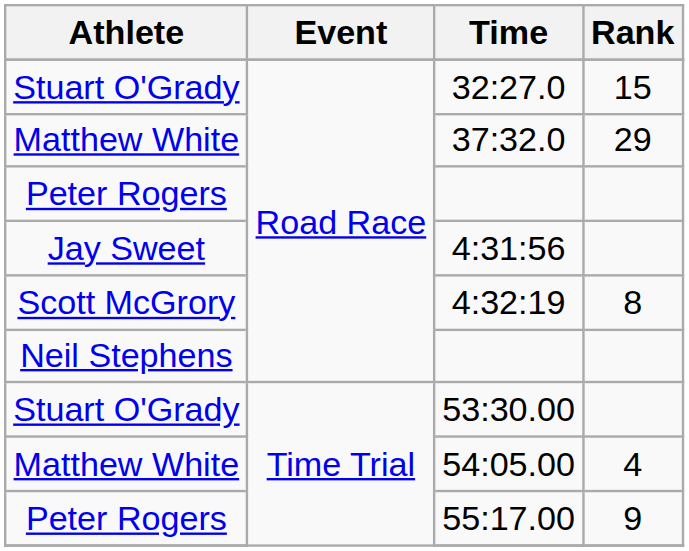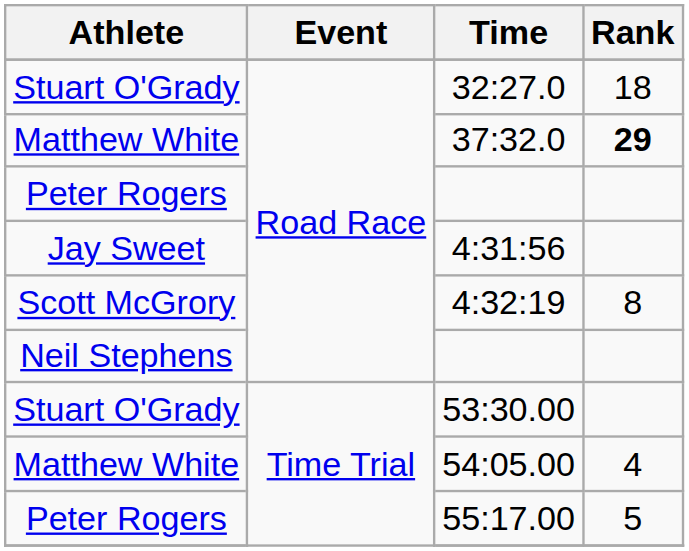 <table class="wikitable" style="font-size:90%;">
 <tr>
 <th>Athlete</th>
 <th>Event</th>
 <th>Time</th>
 <th>Rank</th>
 </tr>
 <tr style="font-size:95%">
 </tr>
 <tr align=center>
 <td><a href='#'>Stuart O'Grady</a></td>
 <td rowspan=6><a href='#'>Road Race</a></td>
 <td>32:27.0</td>
-<td>15</td>
+<td>18</td>
 </tr>
 <tr align=center>
 <td><a href='#'>Matthew White</a></td>
 <td>37:32.0</td>
-<td>29</td>
+<td><strong>29</strong></td>
 </tr>
 <tr align=center>
 <td><a href='#'>Peter Rogers</a></td>
 <td></td>
 <td></td>
 </tr>
 <tr align=center>
 <td><a href='#'>Jay Sweet</a></td>
 <td>4:31:56</td>
 <td></td>
 </tr>
 <tr align=center>
 <td><a href='#'>Scott McGrory</a></td>
 <td>4:32:19</td>
 <td>8</td>
 </tr>
 <tr align=center>
 <td><a href='#'>Neil Stephens</a></td>
 <td></td>
 <td></td>
 </tr>
 <tr align=center>
 <td><a href='#'>Stuart O'Grady</a></td>
 <td rowspan=6><a href='#'>Time Trial</a></td>
 <td>53:30.00</td>
 <td></td>
 </tr>
 <tr align=center>
 <td><a href='#'>Matthew White</a></td>
 <td>54:05.00</td>
 <td>4</td>
 </tr>
 <tr align=center>
 <td><a href='#'>Peter Rogers</a></td>
 <td>55:17.00</td>
-<td>9</td>
+<td>5</td>
 </tr>
 <tr align=center>
 </tr>
 </table>
